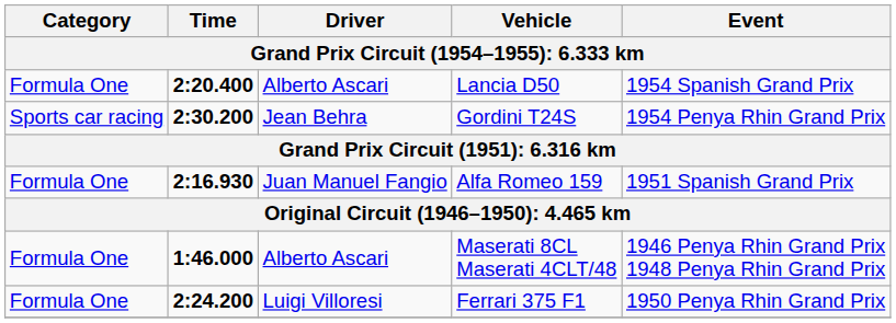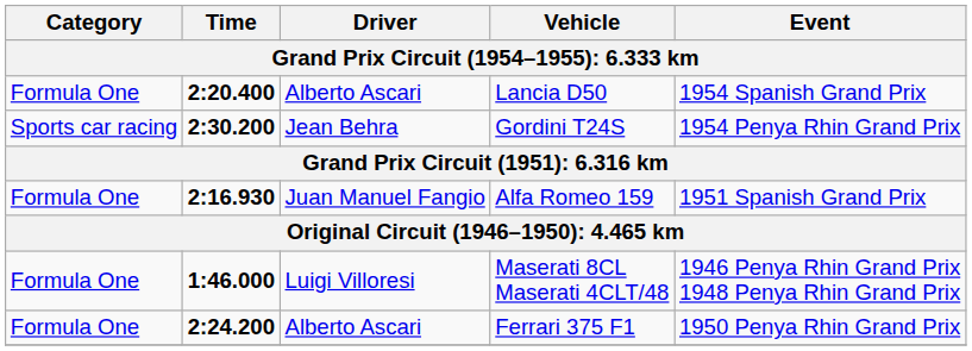 <table class="wikitable">
 <tr>
 <th>Category</th>
 <th>Time</th>
 <th>Driver</th>
 <th>Vehicle</th>
 <th>Event</th>
 </tr>
 <tr>
 <th colspan=5>Grand Prix Circuit (1954–1955): 6.333 km</th>
 </tr>
 <tr>
 <td><a href='#'>Formula One</a></td>
 <td><strong>2:20.400</strong></td>
 <td><a href='#'>Alberto Ascari</a></td>
 <td><a href='#'>Lancia D50</a></td>
 <td><a href='#'>1954 Spanish Grand Prix</a></td>
 </tr>
 <tr>
 <td><a href='#'>Sports car racing</a></td>
 <td><strong>2:30.200</strong></td>
 <td><a href='#'>Jean Behra</a></td>
 <td><a href='#'>Gordini T24S</a></td>
 <td><a href='#'>1954 Penya Rhin Grand Prix</a></td>
 </tr>
 <tr>
 <th colspan=5>Grand Prix Circuit (1951): 6.316 km</th>
 </tr>
 <tr>
 <td><a href='#'>Formula One</a></td>
 <td><strong>2:16.930</strong></td>
 <td><a href='#'>Juan Manuel Fangio</a></td>
 <td><a href='#'>Alfa Romeo 159</a></td>
 <td><a href='#'>1951 Spanish Grand Prix</a></td>
 </tr>
 <tr>
 <th colspan=5>Original Circuit (1946–1950): 4.465 km</th>
 </tr>
 <tr>
 <td><a href='#'>Formula One</a></td>
 <td><strong>1:46.000</strong></td>
-<td><a href='#'>Alberto Ascari</a></td>
+<td><a href='#'>Luigi Villoresi</a></td>
 <td><a href='#'>Maserati 8CL</a> <br><a href='#'>Maserati 4CLT/48</a></td>
 <td><a href='#'>1946 Penya Rhin Grand Prix</a><br><a href='#'>1948 Penya Rhin Grand Prix</a></td>
 </tr>
 <tr>
 <td><a href='#'>Formula One</a></td>
 <td><strong>2:24.200</strong></td>
-<td><a href='#'>Luigi Villoresi</a></td>
+<td><a href='#'>Alberto Ascari</a></td>
 <td><a href='#'>Ferrari 375 F1</a></td>
 <td><a href='#'>1950 Penya Rhin Grand Prix</a></td>
 </tr>
 <tr>
 </tr>
 </table>
